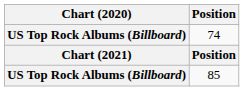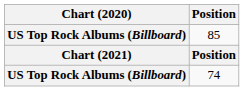 <table class="wikitable plainrowheaders" style="text-align:center">
 <tr>
 <th scope="col">Chart (2020)</th>
 <th scope="col">Position</th>
 </tr>
 <tr>
 <th scope="row">US Top Rock Albums (<em>Billboard</em>)</th>
-<td>74</td>
+<td>85</td>
 </tr>
 <tr>
 <th scope="col">Chart (2021)</th>
 <th scope="col">Position</th>
 </tr>
 <tr>
 <th scope="row">US Top Rock Albums (<em>Billboard</em>)</th>
-<td>85</td>
+<td>74</td>
 </tr>
 </table>
